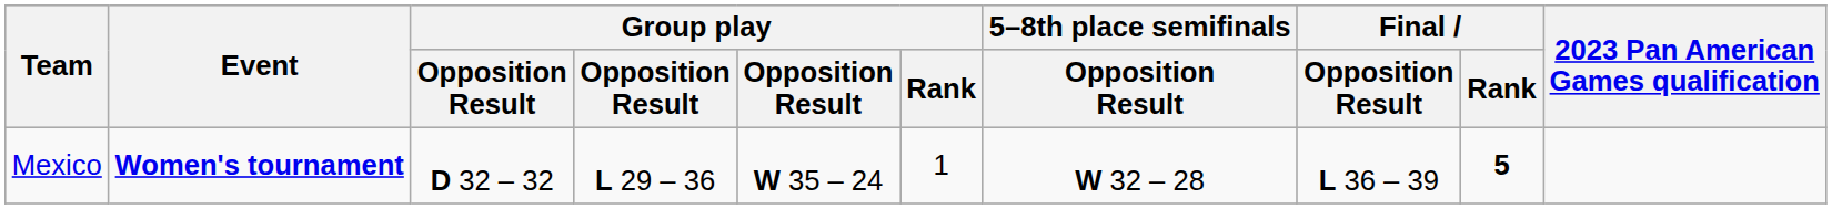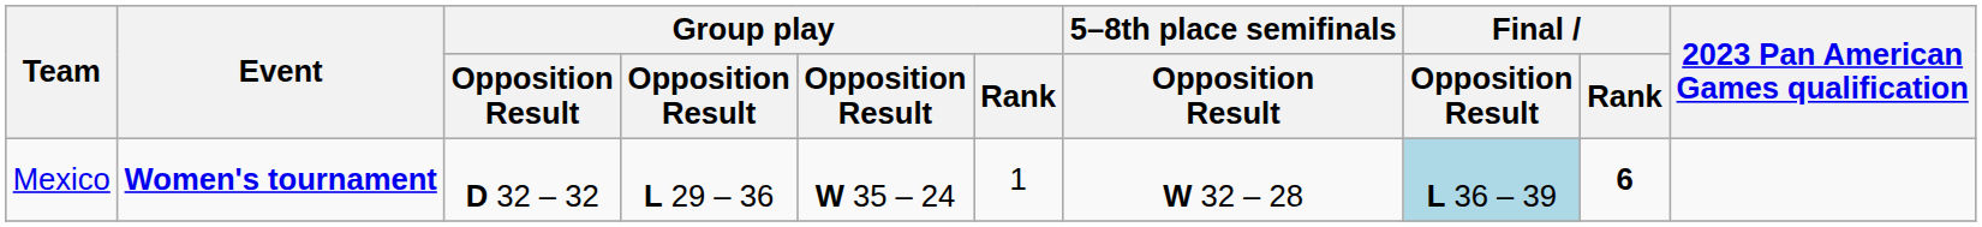 <table class="wikitable" style="text-align:center">
 <tr>
 <th rowspan="2">Team</th>
 <th rowspan="2">Event</th>
 <th colspan="4">Group play</th>
 <th>5–8th place semifinals</th>
 <th colspan="2">Final / </th>
 <th rowspan="2"><a href='#'>2023 Pan American <br> Games qualification</a></th>
 </tr>
 <tr>
 <th>Opposition<br>Result</th>
 <th>Opposition<br>Result</th>
 <th>Opposition<br>Result</th>
 <th>Rank</th>
 <th>Opposition<br>Result</th>
 <th>Opposition<br>Result</th>
 <th>Rank</th>
 </tr>
 <tr>
 <td align="left"><a href='#'>Mexico</a></td>
 <td align="left"><strong><a href='#'>Women's tournament</a></strong></td>
 <td><br><strong>D</strong> 32 – 32</td>
 <td><br><strong>L</strong> 29 – 36</td>
 <td><br><strong>W</strong> 35 – 24</td>
 <td>1</td>
 <td><br><strong>W</strong> 32 – 28</td>
-<td><br><strong>L</strong> 36 – 39</td>
-<td><strong>5</strong></td>
+<td style="background: lightblue;"><br><strong>L</strong> 36 – 39</td>
+<td><strong>6</strong></td>
 <td></td>
 </tr>
 </table>
